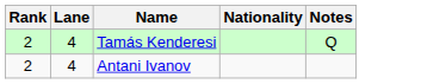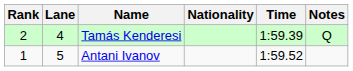 <table class="wikitable sortable" style="text-align:center">
 <tr>
 <th>Rank</th>
 <th>Lane</th>
 <th>Name</th>
 <th>Nationality</th>
+<th>Time</th>
 <th>Notes</th>
 </tr>
 <tr bgcolor=ccffcc>
 <td>2</td>
 <td>4</td>
 <td align=left><a href='#'>Tamás Kenderesi</a></td>
 <td align=left></td>
+<td>1:59.39</td>
 <td>Q</td>
 </tr>
 <tr>
-<td>2</td>
-<td>4</td>
+<td>1</td>
+<td>5</td>
 <td align=left><a href='#'>Antani Ivanov</a></td>
 <td align=left></td>
+<td>1:59.52</td>
 <td></td>
 </tr>
 </table>
